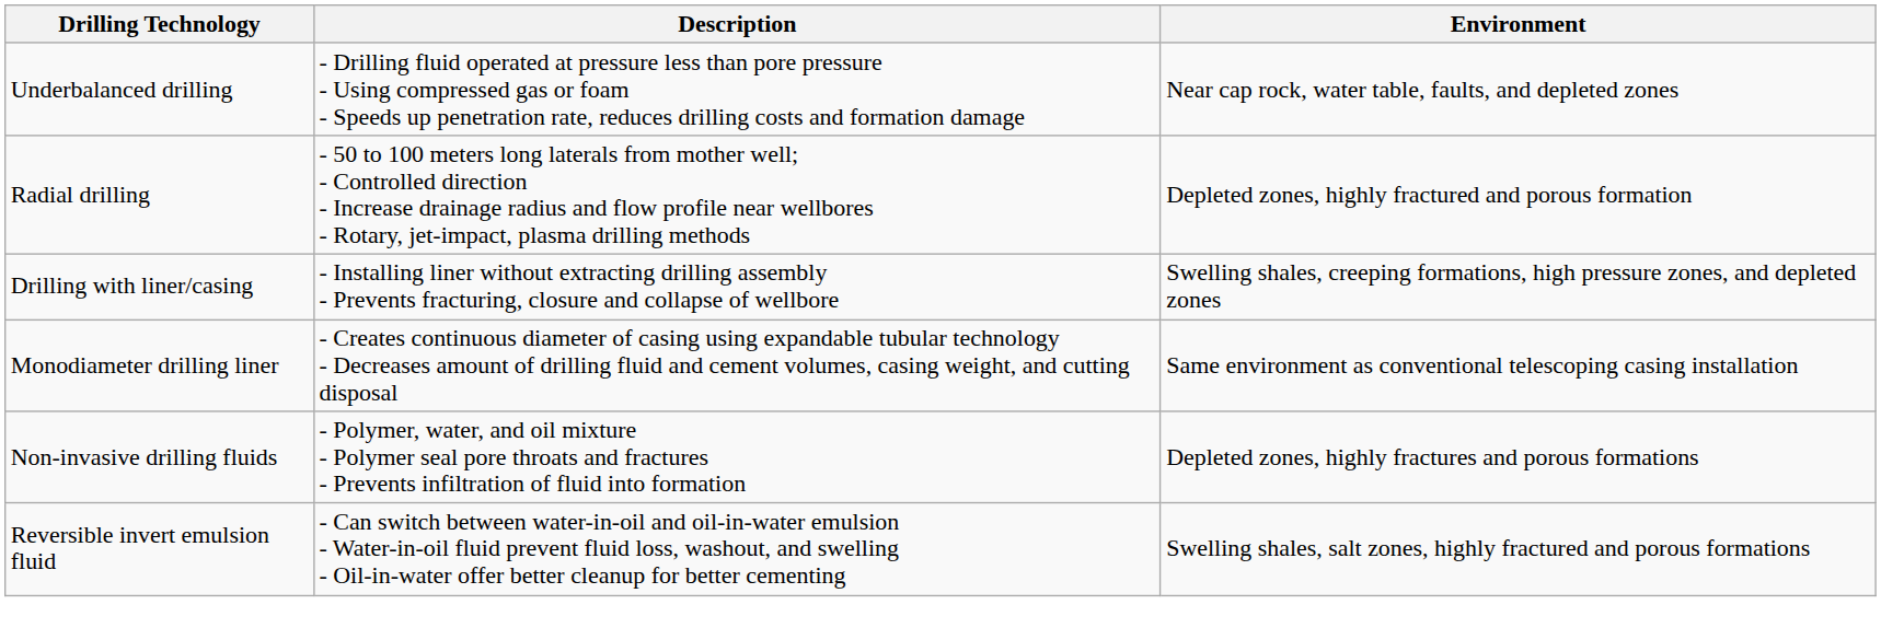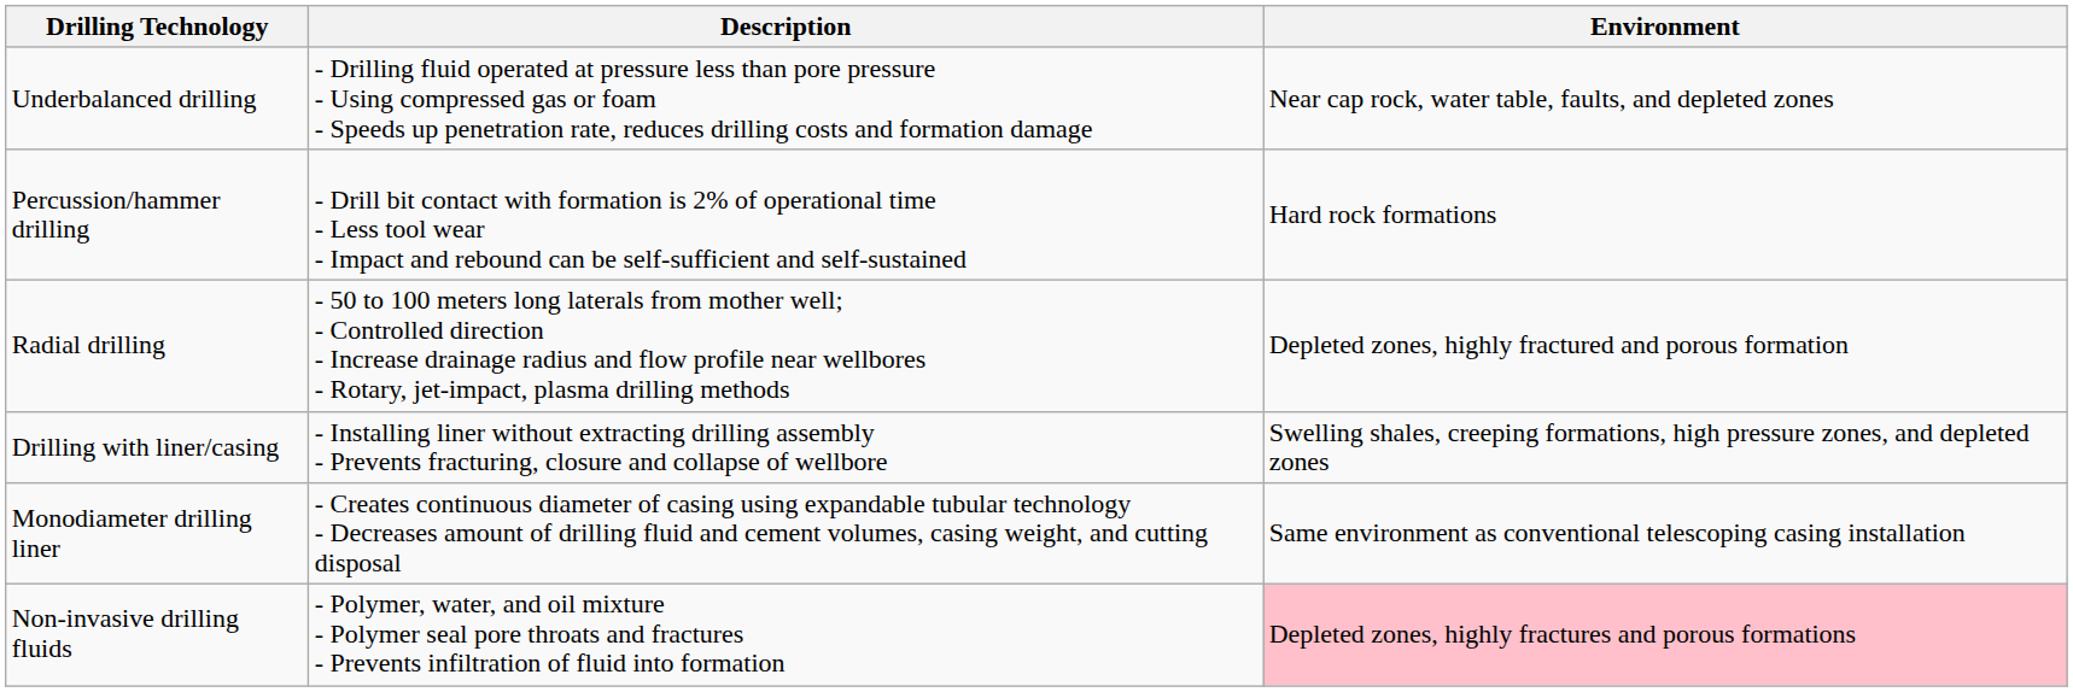 <table class="wikitable">
 <tr>
 <th><strong>Drilling Technology</strong></th>
 <th><strong>Description</strong></th>
 <th><strong>Environment</strong></th>
 </tr>
 <tr>
 <td>Underbalanced drilling</td>
 <td>- Drilling fluid operated at pressure less than pore pressure<br>- Using compressed gas or foam<br>- Speeds up penetration rate, reduces drilling costs and formation damage</td>
 <td>Near cap rock, water table, faults, and depleted zones</td>
+</tr>
+<tr>
+<td>Percussion/hammer drilling</td>
+<td><br>- Drill bit contact with formation is 2% of operational time<br>- Less tool wear<br>- Impact and rebound can be self-sufficient and self-sustained</td>
+<td>Hard rock formations</td>
 </tr>
 <tr>
 <td>Radial drilling</td>
 <td>- 50 to 100 meters long laterals from mother well;<br>- Controlled direction<br>- Increase drainage radius and flow profile near wellbores<br>- Rotary, jet-impact, plasma drilling methods</td>
 <td>Depleted zones, highly fractured and porous formation</td>
 </tr>
 <tr>
 <td>Drilling with liner/casing</td>
 <td>- Installing liner without extracting drilling assembly<br>- Prevents fracturing, closure and collapse of wellbore</td>
 <td>Swelling shales, creeping formations, high pressure zones, and depleted zones</td>
 </tr>
 <tr>
 <td>Monodiameter drilling liner</td>
 <td>- Creates continuous diameter of casing using expandable tubular technology<br>- Decreases amount of drilling fluid and cement volumes, casing weight, and cutting disposal</td>
 <td>Same environment as conventional telescoping casing installation</td>
 </tr>
 <tr>
 <td>Non-invasive drilling fluids</td>
 <td>- Polymer, water, and oil mixture<br>- Polymer seal pore throats and fractures<br>- Prevents infiltration of fluid into formation</td>
-<td>Depleted zones, highly fractures and porous formations</td>
-</tr>
-<tr>
-<td>Reversible invert emulsion fluid</td>
-<td>- Can switch between water-in-oil and oil-in-water emulsion<br>- Water-in-oil fluid prevent fluid loss, washout, and swelling<br>- Oil-in-water offer better cleanup for better cementing</td>
-<td>Swelling shales, salt zones, highly fractured and porous formations</td>
+<td style="background: pink;">Depleted zones, highly fractures and porous formations</td>
 </tr>
 </table>
